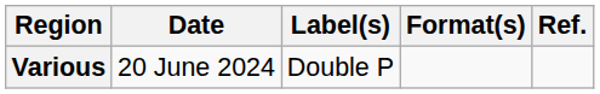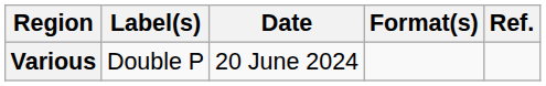 <table class="wikitable plainrowheaders">
 <tr>
 <th scope="col">Region</th>
+<th scope="col">Label(s)</th>
 <th scope="col">Date</th>
-<th scope="col">Label(s)</th>
 <th scope="col">Format(s)</th>
 <th scope="col">Ref.</th>
 </tr>
 <tr>
 <th scope="row">Various</th>
+<td>Double P</td>
 <td>20 June 2024</td>
-<td>Double P</td>
 <td></td>
 <td style="text-align: center"></td>
 </tr>
 </table>
